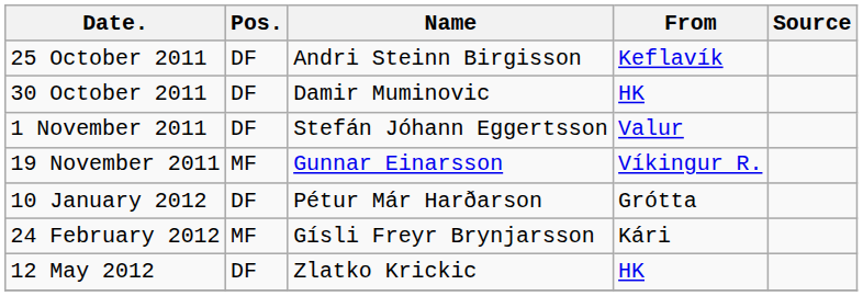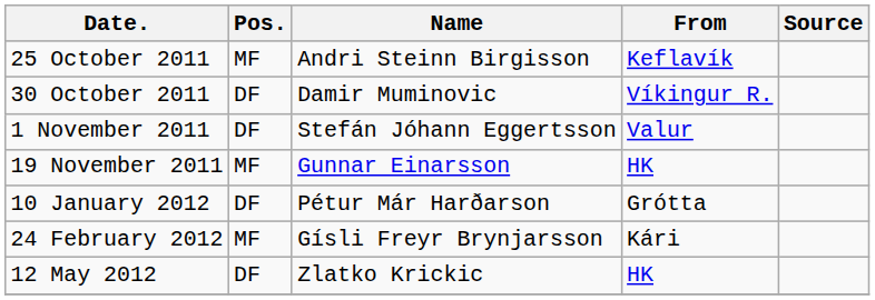 <table class="wikitable">
 <tr>
 <th>Date.</th>
 <th>Pos.</th>
 <th>Name</th>
 <th>From</th>
 <th>Source</th>
 </tr>
 <tr>
 <td>25 October 2011</td>
-<td>DF</td>
+<td>MF</td>
 <td> Andri Steinn Birgisson</td>
 <td colspan=1> <a href='#'>Keflavík</a></td>
 <td></td>
 </tr>
 <tr>
 <td>30 October 2011</td>
 <td>DF</td>
 <td> Damir Muminovic</td>
-<td colspan=1> <a href='#'>HK</a></td>
+<td colspan=1> <a href='#'>Víkingur R.</a></td>
 <td></td>
 </tr>
 <tr>
 <td>1 November 2011</td>
 <td>DF</td>
 <td> Stefán Jóhann Eggertsson</td>
 <td colspan=1> <a href='#'>Valur</a></td>
 <td></td>
 </tr>
 <tr>
 <td>19 November 2011</td>
 <td>MF</td>
 <td> <a href='#'>Gunnar Einarsson</a></td>
-<td colspan=1> <a href='#'>Víkingur R.</a></td>
+<td colspan=1> <a href='#'>HK</a></td>
 <td></td>
 </tr>
 <tr>
 <td>10 January 2012</td>
 <td>DF</td>
 <td> Pétur Már Harðarson</td>
 <td colspan=1> Grótta</td>
 <td></td>
 </tr>
 <tr>
 <td>24 February 2012</td>
 <td>MF</td>
 <td> Gísli Freyr Brynjarsson</td>
 <td colspan=1> Kári</td>
 <td></td>
 </tr>
 <tr>
 <td>12 May 2012</td>
 <td>DF</td>
 <td> Zlatko Krickic</td>
 <td colspan=1> <a href='#'>HK</a></td>
 <td></td>
 </tr>
 <tr>
 </tr>
 </table>
